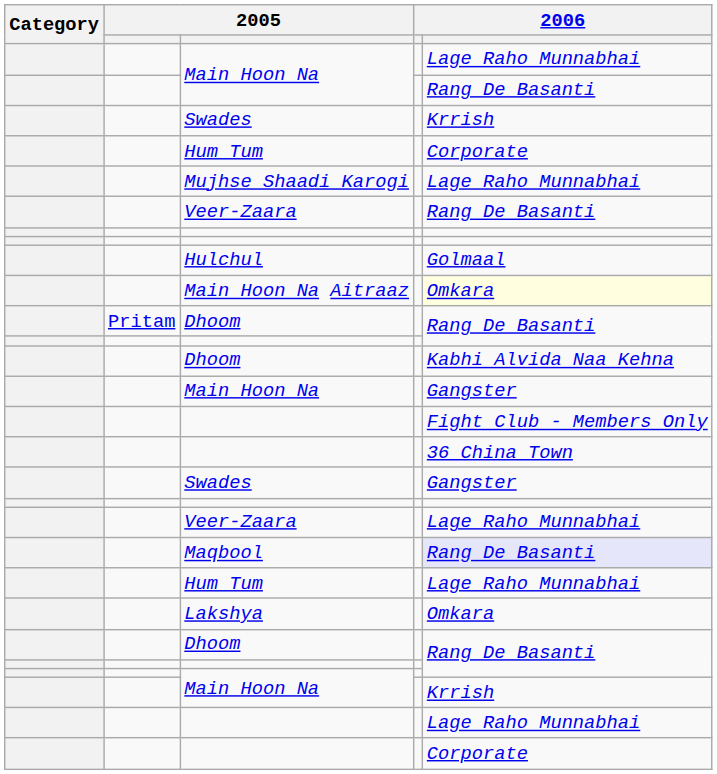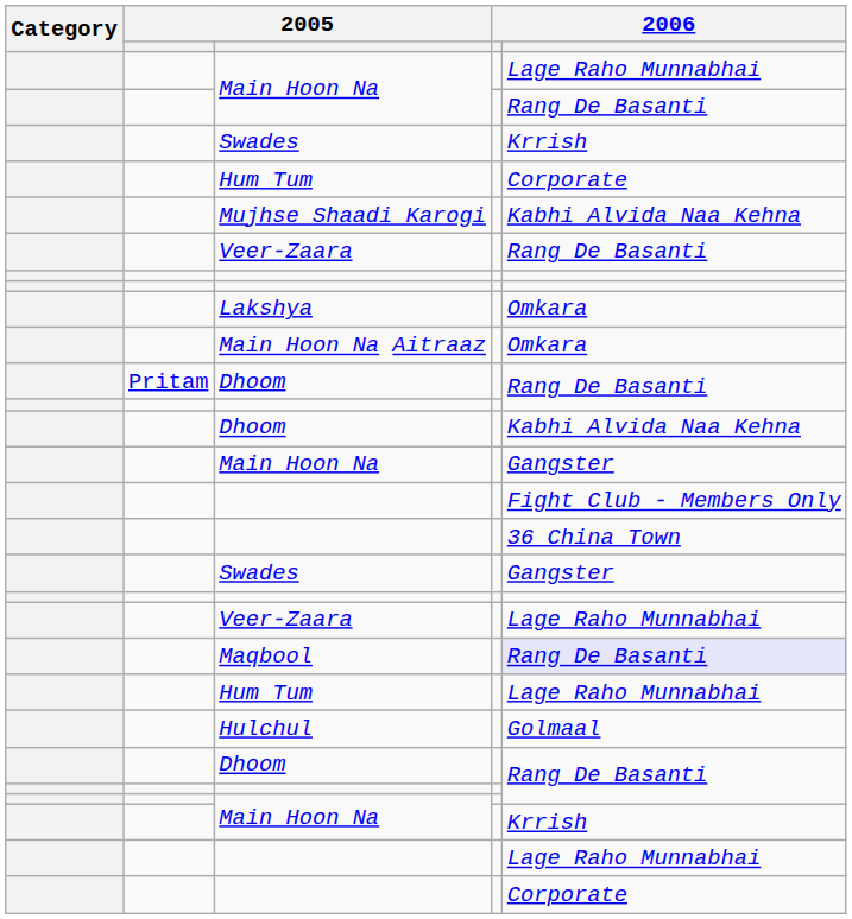 <table class="wikitable sortable plainrowheaders">
 <tr>
 <th rowspan="2" scope="col">Category</th>
 <th colspan="2" scope="col">2005</th>
 <th colspan="2" scope="col"><a href='#'>2006</a></th>
 </tr>
 <tr>
 <th scope="col"></th>
 <th scope="col"></th>
 <th scope="col"></th>
 <th scope="col"></th>
 </tr>
 <tr>
 <th scope="row"></th>
 <td></td>
 <td rowspan="2"><em><a href='#'>Main Hoon Na</a></em></td>
 <td></td>
 <td><em><a href='#'>Lage Raho Munnabhai</a></em></td>
 </tr>
 <tr>
 <th scope="row"></th>
 <td></td>
 <td></td>
 <td><em><a href='#'>Rang De Basanti</a></em></td>
 </tr>
 <tr>
 <th scope="row"></th>
 <td></td>
 <td><em><a href='#'>Swades</a></em></td>
 <td></td>
 <td><em><a href='#'>Krrish</a></em></td>
 </tr>
 <tr>
 <th scope="row"></th>
 <td></td>
 <td><em><a href='#'>Hum Tum</a></em></td>
 <td></td>
 <td><em><a href='#'>Corporate</a></em></td>
 </tr>
 <tr>
 <th scope="row"></th>
 <td></td>
 <td><em><a href='#'>Mujhse Shaadi Karogi</a></em></td>
 <td></td>
-<td><em><a href='#'>Lage Raho Munnabhai</a></em></td>
+<td><em><a href='#'>Kabhi Alvida Naa Kehna</a></em></td>
 </tr>
 <tr>
 <th scope="row"></th>
 <td></td>
 <td><em><a href='#'>Veer-Zaara</a></em></td>
 <td></td>
 <td><em><a href='#'>Rang De Basanti</a></em></td>
 </tr>
 <tr>
 <th scope="row"></th>
 <td></td>
 <td></td>
 <td></td>
 <td></td>
 </tr>
 <tr>
 <th scope="row"></th>
 <td></td>
 <td></td>
 <td></td>
 <td></td>
 </tr>
 <tr>
 <th scope="row"></th>
 <td></td>
-<td><em><a href='#'>Hulchul</a></em></td>
+<td><em><a href='#'>Lakshya</a></em></td>
 <td></td>
-<td><em><a href='#'>Golmaal</a></em></td>
+<td><em><a href='#'>Omkara</a></em></td>
 </tr>
 <tr>
 <th scope="row"></th>
 <td><br></td>
 <td><em><a href='#'>Main Hoon Na</a></em>  <em><a href='#'>Aitraaz</a></em></td>
 <td></td>
-<td style="background: lightyellow;"><em><a href='#'>Omkara</a></em></td>
+<td><em><a href='#'>Omkara</a></em></td>
 </tr>
 <tr>
 <th scope="row"></th>
 <td><a href='#'>Pritam</a></td>
 <td><em><a href='#'>Dhoom</a></em></td>
 <td></td>
 <td rowspan="2"><em><a href='#'>Rang De Basanti</a></em></td>
 </tr>
 <tr>
 <th scope="row"></th>
 <td></td>
 <td></td>
 <td></td>
 </tr>
 <tr>
 <th scope="row"></th>
 <td></td>
 <td><em><a href='#'>Dhoom</a></em></td>
 <td></td>
 <td><em><a href='#'>Kabhi Alvida Naa Kehna</a></em></td>
 </tr>
 <tr>
 <th scope="row"></th>
 <td></td>
 <td><em><a href='#'>Main Hoon Na</a></em></td>
 <td></td>
 <td><em><a href='#'>Gangster</a></em></td>
 </tr>
 <tr>
 <th scope="row"></th>
 <td></td>
 <td></td>
 <td></td>
 <td><em><a href='#'>Fight Club - Members Only</a></em></td>
 </tr>
 <tr>
 <th scope="row"></th>
 <td></td>
 <td></td>
 <td></td>
 <td><em><a href='#'>36 China Town</a></em></td>
 </tr>
 <tr>
 <th scope="row"></th>
 <td></td>
 <td><em><a href='#'>Swades</a></em></td>
 <td></td>
 <td><em><a href='#'>Gangster</a></em></td>
 </tr>
 <tr>
 <th scope="row"></th>
 <td></td>
 <td></td>
 <td></td>
 <td></td>
 </tr>
 <tr>
 <th scope="row"></th>
 <td></td>
 <td><em><a href='#'>Veer-Zaara</a></em></td>
 <td> <br></td>
 <td><em><a href='#'>Lage Raho Munnabhai</a></em></td>
 </tr>
 <tr>
 <th scope="row"></th>
 <td> <br></td>
 <td><em><a href='#'>Maqbool</a></em></td>
 <td> <br></td>
 <td style="background: lavender;"><em><a href='#'>Rang De Basanti</a></em></td>
 </tr>
 <tr>
 <th scope="row"></th>
 <td></td>
 <td><em><a href='#'>Hum Tum</a></em></td>
 <td><br></td>
 <td><em><a href='#'>Lage Raho Munnabhai</a></em></td>
 </tr>
 <tr>
 <th scope="row"></th>
 <td></td>
-<td><em><a href='#'>Lakshya</a></em></td>
+<td><em><a href='#'>Hulchul</a></em></td>
 <td></td>
-<td><em><a href='#'>Omkara</a></em></td>
+<td><em><a href='#'>Golmaal</a></em></td>
 </tr>
 <tr>
 <th scope="row"></th>
 <td></td>
 <td><em><a href='#'>Dhoom</a></em></td>
 <td></td>
 <td rowspan="3"><em><a href='#'>Rang De Basanti</a></em></td>
 </tr>
 <tr>
 <th scope="row"></th>
 <td></td>
 <td></td>
 <td></td>
 </tr>
 <tr>
 <th scope="row"></th>
 <td></td>
 <td rowspan="2"><em><a href='#'>Main Hoon Na</a></em></td>
 <td></td>
 </tr>
 <tr>
 <th scope="row"></th>
 <td></td>
 <td> <br></td>
 <td><em><a href='#'>Krrish</a></em></td>
 </tr>
 <tr>
 <th scope="row"></th>
 <td></td>
 <td></td>
 <td></td>
 <td><em><a href='#'>Lage Raho Munnabhai</a></em></td>
 </tr>
 <tr>
 <th scope="row"></th>
 <td></td>
 <td></td>
 <td></td>
 <td><em><a href='#'>Corporate</a></em></td>
 </tr>
 </table>
